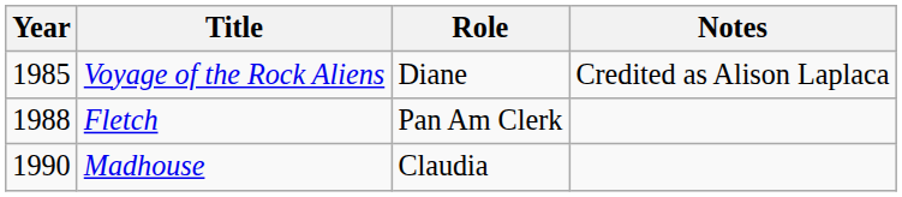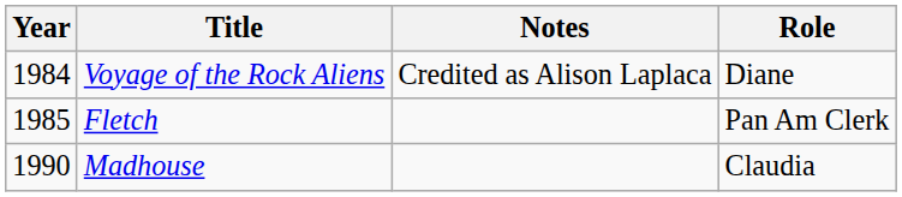 <table class="wikitable sortable">
 <tr>
 <th>Year</th>
 <th>Title</th>
+<th class="unsortable">Notes</th>
 <th>Role</th>
-<th class="unsortable">Notes</th>
+</tr>
+<tr>
+<td>1984</td>
+<td><em><a href='#'>Voyage of the Rock Aliens</a></em></td>
+<td>Credited as Alison Laplaca</td>
+<td>Diane</td>
 </tr>
 <tr>
 <td>1985</td>
-<td><em><a href='#'>Voyage of the Rock Aliens</a></em></td>
-<td>Diane</td>
-<td>Credited as Alison Laplaca</td>
-</tr>
-<tr>
-<td>1988</td>
 <td><em><a href='#'>Fletch</a></em></td>
+<td></td>
 <td>Pan Am Clerk</td>
-<td></td>
 </tr>
 <tr>
 <td>1990</td>
 <td><em><a href='#'>Madhouse</a></em></td>
+<td></td>
 <td>Claudia</td>
-<td></td>
 </tr>
 </table>
